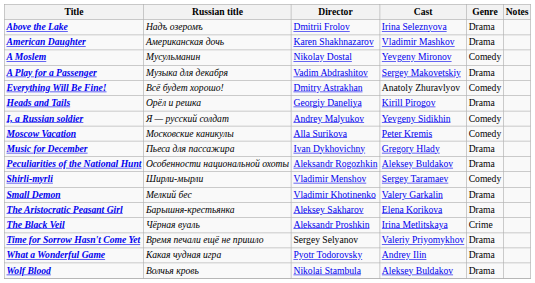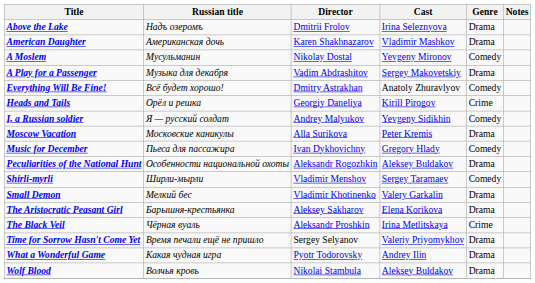 <table class="wikitable sortable">
 <tr>
 <th>Title</th>
 <th>Russian title</th>
 <th>Director</th>
 <th>Cast</th>
 <th>Genre</th>
 <th>Notes</th>
 </tr>
 <tr>
 <td><strong><em><a href='#'>Above the Lake</a></em></strong></td>
 <td><em>Надъ озеромъ</em></td>
 <td><a href='#'>Dmitrii Frolov</a></td>
 <td><a href='#'>Irina Seleznyova</a></td>
 <td>Drama</td>
 <td></td>
 </tr>
 <tr>
 <td><strong><em><a href='#'>American Daughter</a></em></strong></td>
 <td><em>Американская дочь</em></td>
 <td><a href='#'>Karen Shakhnazarov</a></td>
 <td><a href='#'>Vladimir Mashkov</a></td>
 <td>Drama</td>
 <td></td>
 </tr>
 <tr>
 <td><strong><em><a href='#'>A Moslem</a></em></strong></td>
 <td><em>Мусульманин</em></td>
 <td><a href='#'>Nikolay Dostal</a></td>
 <td><a href='#'>Yevgeny Mironov</a></td>
 <td>Comedy</td>
 <td></td>
 </tr>
 <tr>
 <td><strong><em><a href='#'>A Play for a Passenger</a></em></strong></td>
 <td><em>Музыка для декабря</em></td>
 <td><a href='#'>Vadim Abdrashitov</a></td>
 <td><a href='#'>Sergey Makovetskiy</a></td>
 <td>Drama</td>
 <td></td>
 </tr>
 <tr>
 <td><strong><em><a href='#'>Everything Will Be Fine!</a></em></strong></td>
 <td><em>Всё будет хорошо!</em></td>
 <td><a href='#'>Dmitry Astrakhan</a></td>
 <td>Anatoly Zhuravlyov</td>
 <td>Comedy</td>
 <td></td>
 </tr>
 <tr>
 <td><strong><em><a href='#'>Heads and Tails</a></em></strong></td>
 <td><em>Орёл и решка</em></td>
 <td><a href='#'>Georgiy Daneliya</a></td>
 <td><a href='#'>Kirill Pirogov</a></td>
-<td>Drama</td>
+<td>Crime</td>
 <td></td>
 </tr>
 <tr>
 <td><strong><em><a href='#'>I, a Russian soldier</a></em></strong></td>
 <td><em>Я — русский солдат</em></td>
 <td><a href='#'>Andrey Malyukov</a></td>
 <td><a href='#'>Yevgeny Sidikhin</a></td>
 <td>Comedy</td>
 <td></td>
 </tr>
 <tr>
 <td><strong><em><a href='#'>Moscow Vacation</a></em></strong></td>
 <td><em>Московские каникулы</em></td>
 <td><a href='#'>Alla Surikova</a></td>
 <td><a href='#'>Peter Kremis</a></td>
-<td>Comedy</td>
+<td>Drama</td>
 <td></td>
 </tr>
 <tr>
 <td><strong><em><a href='#'>Music for December</a></em></strong></td>
 <td><em>Пьеса для пассажира</em></td>
 <td><a href='#'>Ivan Dykhovichny</a></td>
 <td><a href='#'>Gregory Hlady</a></td>
-<td>Drama</td>
+<td>Comedy</td>
 <td></td>
 </tr>
 <tr>
 <td><strong><em><a href='#'>Peculiarities of the National Hunt</a></em></strong></td>
 <td><em>Особенности национальной охоты</em></td>
 <td><a href='#'>Aleksandr Rogozhkin</a></td>
 <td><a href='#'>Aleksey Buldakov</a></td>
 <td>Drama</td>
 <td></td>
 </tr>
 <tr>
 <td><strong><em><a href='#'>Shirli-myrli</a></em></strong></td>
 <td><em>Ширли-мырли</em></td>
 <td><a href='#'>Vladimir Menshov</a></td>
 <td><a href='#'>Sergey Taramaev</a></td>
 <td>Comedy</td>
 <td></td>
 </tr>
 <tr>
 <td><strong><em><a href='#'>Small Demon</a></em></strong></td>
 <td><em>Мелкий бес</em></td>
 <td><a href='#'>Vladimir Khotinenko</a></td>
 <td><a href='#'>Valery Garkalin</a></td>
 <td>Drama</td>
 <td></td>
 </tr>
 <tr>
 <td><strong><em><a href='#'>The Aristocratic Peasant Girl</a></em></strong></td>
 <td><em>Барышня-крестьянка</em></td>
 <td><a href='#'>Aleksey Sakharov</a></td>
 <td><a href='#'>Elena Korikova</a></td>
 <td>Drama</td>
 <td></td>
 </tr>
 <tr>
 <td><strong><em><a href='#'>The Black Veil</a></em></strong></td>
 <td><em>Чёрная вуаль</em></td>
 <td><a href='#'>Aleksandr Proshkin</a></td>
 <td><a href='#'>Irina Metlitskaya</a></td>
 <td>Crime</td>
 <td></td>
 </tr>
 <tr>
 <td><strong><em><a href='#'>Time for Sorrow Hasn't Come Yet</a></em></strong></td>
 <td><em>Время печали ещё не пришло</em></td>
 <td>Sergey Selyanov</td>
 <td><a href='#'>Valeriy Priyomykhov</a></td>
 <td>Drama</td>
 <td></td>
 </tr>
 <tr>
 <td><strong><em><a href='#'>What a Wonderful Game</a></em></strong></td>
 <td><em>Какая чудная игра</em></td>
 <td><a href='#'>Pyotr Todorovsky</a></td>
 <td><a href='#'>Andrey Ilin</a></td>
 <td>Drama</td>
 <td></td>
 </tr>
 <tr>
 <td><strong><em><a href='#'>Wolf Blood</a></em></strong></td>
 <td><em>Волчья кровь</em></td>
 <td><a href='#'>Nikolai Stambula</a></td>
 <td><a href='#'>Aleksey Buldakov</a></td>
 <td>Drama</td>
 <td></td>
 </tr>
 <tr>
 </tr>
 </table>
